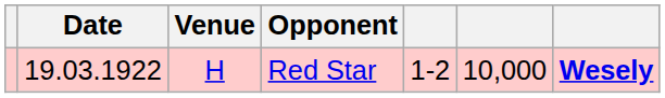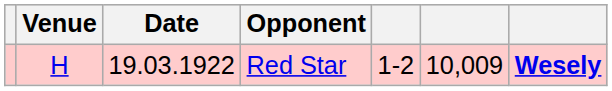 <table class="wikitable" Style="text-align: center">
 <tr>
 <th></th>
+<th>Venue</th>
 <th>Date</th>
-<th>Venue</th>
 <th>Opponent</th>
 <th></th>
 <th></th>
 <th></th>
 </tr>
 <tr style="background:#fcc">
 <td></td>
+<td><a href='#'>H</a></td>
 <td>19.03.1922</td>
-<td><a href='#'>H</a></td>
 <td align="left"><a href='#'>Red Star</a></td>
 <td>1-2</td>
-<td align="right">10,000</td>
+<td align="right">10,009</td>
 <td align="left"><strong><a href='#'>Wesely</a> </strong></td>
 </tr>
 </table>
